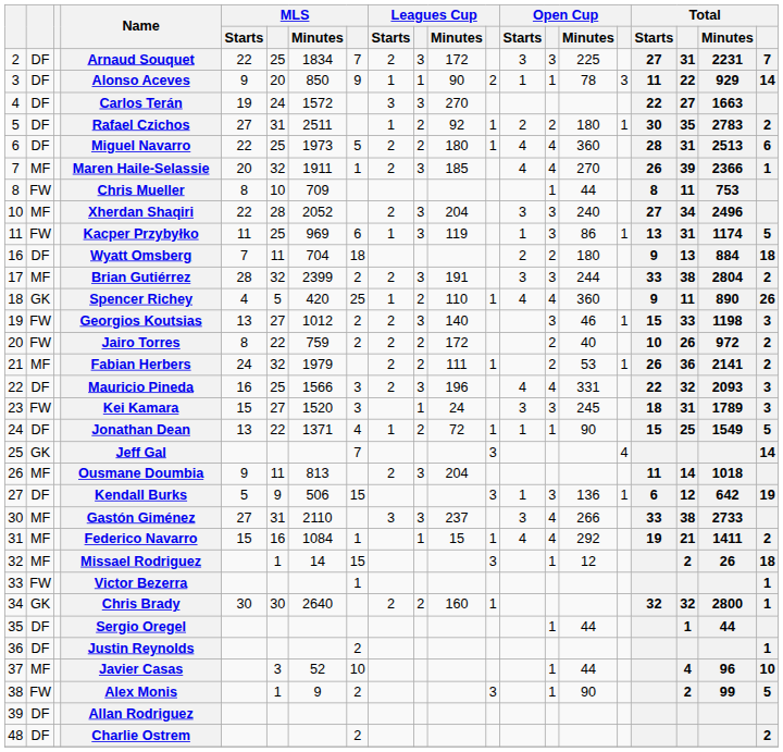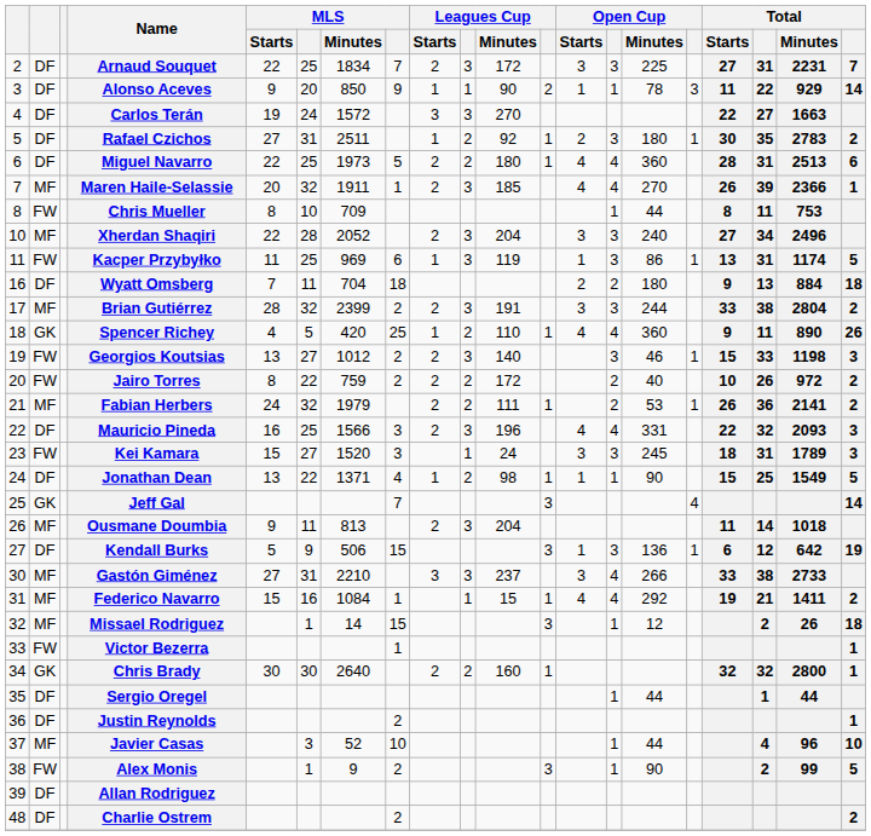 <table class="wikitable sortable" style="text-align:center">
 <tr>
 <th rowspan="2"></th>
 <th rowspan="2"></th>
 <th rowspan="2"></th>
 <th rowspan="2" style="width:180px;">Name</th>
 <th colspan="4" style="width:87px;"><a href='#'>MLS</a></th>
 <th colspan="4" style="width:87px;"><a href='#'>Leagues Cup</a></th>
 <th colspan="4" style="width:87px;"><a href='#'>Open Cup</a></th>
 <th colspan="4" style="width:87px;">Total</th>
 </tr>
 <tr>
 <th>Starts</th>
 <th></th>
 <th>Minutes</th>
 <th></th>
 <th>Starts</th>
 <th></th>
 <th>Minutes</th>
 <th></th>
 <th>Starts</th>
 <th></th>
 <th>Minutes</th>
 <th></th>
 <th>Starts</th>
 <th></th>
 <th>Minutes</th>
 <th></th>
 </tr>
 <tr>
 <td>2</td>
 <td>DF</td>
 <td></td>
 <th><a href='#'>Arnaud Souquet</a><br></th>
 <td>22</td>
 <td>25</td>
 <td>1834</td>
 <td>7<br></td>
 <td>2</td>
 <td>3</td>
 <td>172</td>
 <td><br></td>
 <td>3</td>
 <td>3</td>
 <td>225</td>
 <td><br></td>
 <th>27</th>
 <th>31</th>
 <th>2231</th>
 <th>7</th>
 </tr>
 <tr>
 <td>3</td>
 <td>DF</td>
 <td></td>
 <th><a href='#'>Alonso Aceves</a><br></th>
 <td>9</td>
 <td>20</td>
 <td>850</td>
 <td>9<br></td>
 <td>1</td>
 <td>1</td>
 <td>90</td>
 <td>2<br></td>
 <td>1</td>
 <td>1</td>
 <td>78</td>
 <td>3<br></td>
 <th>11</th>
 <th>22</th>
 <th>929</th>
 <th>14</th>
 </tr>
 <tr>
 <td>4</td>
 <td>DF</td>
 <td></td>
 <th><a href='#'>Carlos Terán</a><br></th>
 <td>19</td>
 <td>24</td>
 <td>1572</td>
 <td><br></td>
 <td>3</td>
 <td>3</td>
 <td>270</td>
 <td><br></td>
 <td></td>
 <td></td>
 <td></td>
 <td><br></td>
 <th>22</th>
 <th>27</th>
 <th>1663</th>
 <th></th>
 </tr>
 <tr>
 <td>5</td>
 <td>DF</td>
 <td></td>
 <th><a href='#'>Rafael Czichos</a><br></th>
 <td>27</td>
 <td>31</td>
 <td>2511</td>
 <td><br></td>
 <td>1</td>
 <td>2</td>
 <td>92</td>
 <td>1<br></td>
 <td>2</td>
-<td>2</td>
+<td>3</td>
 <td>180</td>
 <td>1<br></td>
 <th>30</th>
 <th>35</th>
 <th>2783</th>
 <th>2</th>
 </tr>
 <tr>
 <td>6</td>
 <td>DF</td>
 <td></td>
 <th><a href='#'>Miguel Navarro</a><br></th>
 <td>22</td>
 <td>25</td>
 <td>1973</td>
 <td>5<br></td>
 <td>2</td>
 <td>2</td>
 <td>180</td>
 <td>1<br></td>
 <td>4</td>
 <td>4</td>
 <td>360</td>
 <td><br></td>
 <th>28</th>
 <th>31</th>
 <th>2513</th>
 <th>6</th>
 </tr>
 <tr>
 <td>7</td>
 <td>MF</td>
 <td></td>
 <th><a href='#'>Maren Haile-Selassie</a><br></th>
 <td>20</td>
 <td>32</td>
 <td>1911</td>
 <td>1<br></td>
 <td>2</td>
 <td>3</td>
 <td>185</td>
 <td><br></td>
 <td>4</td>
 <td>4</td>
 <td>270</td>
 <td><br></td>
 <th>26</th>
 <th>39</th>
 <th>2366</th>
 <th>1</th>
 </tr>
 <tr>
 <td>8</td>
 <td>FW</td>
 <td></td>
 <th><a href='#'>Chris Mueller</a><br></th>
 <td>8</td>
 <td>10</td>
 <td>709</td>
 <td><br></td>
 <td></td>
 <td></td>
 <td></td>
 <td><br></td>
 <td></td>
 <td>1</td>
 <td>44</td>
 <td><br></td>
 <th>8</th>
 <th>11</th>
 <th>753</th>
 <th></th>
 </tr>
 <tr>
 <td>10</td>
 <td>MF</td>
 <td></td>
 <th><a href='#'>Xherdan Shaqiri</a><br></th>
 <td>22</td>
 <td>28</td>
 <td>2052</td>
 <td><br></td>
 <td>2</td>
 <td>3</td>
 <td>204</td>
 <td><br></td>
 <td>3</td>
 <td>3</td>
 <td>240</td>
 <td><br></td>
 <th>27</th>
 <th>34</th>
 <th>2496</th>
 <th></th>
 </tr>
 <tr>
 <td>11</td>
 <td>FW</td>
 <td></td>
 <th><a href='#'>Kacper Przybyłko</a><br></th>
 <td>11</td>
 <td>25</td>
 <td>969</td>
 <td>6<br></td>
 <td>1</td>
 <td>3</td>
 <td>119</td>
 <td><br></td>
 <td>1</td>
 <td>3</td>
 <td>86</td>
 <td>1<br></td>
 <th>13</th>
 <th>31</th>
 <th>1174</th>
 <th>5</th>
 </tr>
 <tr>
 <td>16</td>
 <td>DF</td>
 <td></td>
 <th><a href='#'>Wyatt Omsberg</a><br></th>
 <td>7</td>
 <td>11</td>
 <td>704</td>
 <td>18<br></td>
 <td></td>
 <td></td>
 <td></td>
 <td><br></td>
 <td>2</td>
 <td>2</td>
 <td>180</td>
 <td><br></td>
 <th>9</th>
 <th>13</th>
 <th>884</th>
 <th>18</th>
 </tr>
 <tr>
 <td>17</td>
 <td>MF</td>
 <td></td>
 <th><a href='#'>Brian Gutiérrez</a><br></th>
 <td>28</td>
 <td>32</td>
 <td>2399</td>
 <td>2<br></td>
 <td>2</td>
 <td>3</td>
 <td>191</td>
 <td><br></td>
 <td>3</td>
 <td>3</td>
 <td>244</td>
 <td><br></td>
 <th>33</th>
 <th>38</th>
 <th>2804</th>
 <th>2</th>
 </tr>
 <tr>
 <td>18</td>
 <td>GK</td>
 <td></td>
 <th><a href='#'>Spencer Richey</a><br></th>
 <td>4</td>
 <td>5</td>
 <td>420</td>
 <td>25<br></td>
 <td>1</td>
 <td>2</td>
 <td>110</td>
 <td>1<br></td>
 <td>4</td>
 <td>4</td>
 <td>360</td>
 <td><br></td>
 <th>9</th>
 <th>11</th>
 <th>890</th>
 <th>26</th>
 </tr>
 <tr>
 <td>19</td>
 <td>FW</td>
 <td></td>
 <th><a href='#'>Georgios Koutsias</a><br></th>
 <td>13</td>
 <td>27</td>
 <td>1012</td>
 <td>2<br></td>
 <td>2</td>
 <td>3</td>
 <td>140</td>
 <td><br></td>
 <td></td>
 <td>3</td>
 <td>46</td>
 <td>1<br></td>
 <th>15</th>
 <th>33</th>
 <th>1198</th>
 <th>3</th>
 </tr>
 <tr>
 <td>20</td>
 <td>FW</td>
 <td></td>
 <th><a href='#'>Jairo Torres</a><br></th>
 <td>8</td>
 <td>22</td>
 <td>759</td>
 <td>2<br></td>
 <td>2</td>
 <td>2</td>
 <td>172</td>
 <td><br></td>
 <td></td>
 <td>2</td>
 <td>40</td>
 <td><br></td>
 <th>10</th>
 <th>26</th>
 <th>972</th>
 <th>2</th>
 </tr>
 <tr>
 <td>21</td>
 <td>MF</td>
 <td></td>
 <th><a href='#'>Fabian Herbers</a><br></th>
 <td>24</td>
 <td>32</td>
 <td>1979</td>
 <td><br></td>
 <td>2</td>
 <td>2</td>
 <td>111</td>
 <td>1<br></td>
 <td></td>
 <td>2</td>
 <td>53</td>
 <td>1<br></td>
 <th>26</th>
 <th>36</th>
 <th>2141</th>
 <th>2</th>
 </tr>
 <tr>
 <td>22</td>
 <td>DF</td>
 <td></td>
 <th><a href='#'>Mauricio Pineda</a><br></th>
 <td>16</td>
 <td>25</td>
 <td>1566</td>
 <td>3<br></td>
 <td>2</td>
 <td>3</td>
 <td>196</td>
 <td><br></td>
 <td>4</td>
 <td>4</td>
 <td>331</td>
 <td><br></td>
 <th>22</th>
 <th>32</th>
 <th>2093</th>
 <th>3</th>
 </tr>
 <tr>
 <td>23</td>
 <td>FW</td>
 <td></td>
 <th><a href='#'>Kei Kamara</a><br></th>
 <td>15</td>
 <td>27</td>
 <td>1520</td>
 <td>3<br></td>
 <td></td>
 <td>1</td>
 <td>24</td>
 <td><br></td>
 <td>3</td>
 <td>3</td>
 <td>245</td>
 <td><br></td>
 <th>18</th>
 <th>31</th>
 <th>1789</th>
 <th>3</th>
 </tr>
 <tr>
 <td>24</td>
 <td>DF</td>
 <td></td>
 <th><a href='#'>Jonathan Dean</a><br></th>
 <td>13</td>
 <td>22</td>
 <td>1371</td>
 <td>4<br></td>
 <td>1</td>
 <td>2</td>
-<td>72</td>
+<td>98</td>
 <td>1<br></td>
 <td>1</td>
 <td>1</td>
 <td>90</td>
 <td><br></td>
 <th>15</th>
 <th>25</th>
 <th>1549</th>
 <th>5</th>
 </tr>
 <tr>
 <td>25</td>
 <td>GK</td>
 <td></td>
 <th><a href='#'>Jeff Gal</a><br></th>
 <td></td>
 <td></td>
 <td></td>
 <td>7<br></td>
 <td></td>
 <td></td>
 <td></td>
 <td>3<br></td>
 <td></td>
 <td></td>
 <td></td>
 <td>4<br></td>
 <th></th>
 <th></th>
 <th></th>
 <th>14</th>
 </tr>
 <tr>
 <td>26</td>
 <td>MF</td>
 <td></td>
 <th><a href='#'>Ousmane Doumbia</a><br></th>
 <td>9</td>
 <td>11</td>
 <td>813</td>
 <td><br></td>
 <td>2</td>
 <td>3</td>
 <td>204</td>
 <td><br></td>
 <td></td>
 <td></td>
 <td></td>
 <td><br></td>
 <th>11</th>
 <th>14</th>
 <th>1018</th>
 <th></th>
 </tr>
 <tr>
 <td>27</td>
 <td>DF</td>
 <td></td>
 <th><a href='#'>Kendall Burks</a><br></th>
 <td>5</td>
 <td>9</td>
 <td>506</td>
 <td>15<br></td>
 <td></td>
 <td></td>
 <td></td>
 <td>3<br></td>
 <td>1</td>
 <td>3</td>
 <td>136</td>
 <td>1<br></td>
 <th>6</th>
 <th>12</th>
 <th>642</th>
 <th>19</th>
 </tr>
 <tr>
 <td>30</td>
 <td>MF</td>
 <td></td>
 <th><a href='#'>Gastón Giménez</a><br></th>
 <td>27</td>
 <td>31</td>
-<td>2110</td>
+<td>2210</td>
 <td><br></td>
 <td>3</td>
 <td>3</td>
 <td>237</td>
 <td><br></td>
 <td>3</td>
 <td>4</td>
 <td>266</td>
 <td><br></td>
 <th>33</th>
 <th>38</th>
 <th>2733</th>
 <th></th>
 </tr>
 <tr>
 <td>31</td>
 <td>MF</td>
 <td></td>
 <th><a href='#'>Federico Navarro</a><br></th>
 <td>15</td>
 <td>16</td>
 <td>1084</td>
 <td>1<br></td>
 <td></td>
 <td>1</td>
 <td>15</td>
 <td>1<br></td>
 <td>4</td>
 <td>4</td>
 <td>292</td>
 <td><br></td>
 <th>19</th>
 <th>21</th>
 <th>1411</th>
 <th>2</th>
 </tr>
 <tr>
 <td>32</td>
 <td>MF</td>
 <td></td>
 <th><a href='#'>Missael Rodriguez</a><br></th>
 <td></td>
 <td>1</td>
 <td>14</td>
 <td>15<br></td>
 <td></td>
 <td></td>
 <td></td>
 <td>3<br></td>
 <td></td>
 <td>1</td>
 <td>12</td>
 <td><br></td>
 <th></th>
 <th>2</th>
 <th>26</th>
 <th>18</th>
 </tr>
 <tr>
 <td>33</td>
 <td>FW</td>
 <td></td>
 <th><a href='#'>Victor Bezerra</a><br></th>
 <td></td>
 <td></td>
 <td></td>
 <td>1<br></td>
 <td></td>
 <td></td>
 <td></td>
 <td><br></td>
 <td></td>
 <td></td>
 <td></td>
 <td><br></td>
 <th></th>
 <th></th>
 <th></th>
 <th>1</th>
 </tr>
 <tr>
 <td>34</td>
 <td>GK</td>
 <td></td>
 <th><a href='#'>Chris Brady</a><br></th>
 <td>30</td>
 <td>30</td>
 <td>2640</td>
 <td><br></td>
 <td>2</td>
 <td>2</td>
 <td>160</td>
 <td>1<br></td>
 <td></td>
 <td></td>
 <td></td>
 <td><br></td>
 <th>32</th>
 <th>32</th>
 <th>2800</th>
 <th>1</th>
 </tr>
 <tr>
 <td>35</td>
 <td>DF</td>
 <td></td>
 <th><a href='#'>Sergio Oregel</a><br></th>
 <td></td>
 <td></td>
 <td></td>
 <td><br></td>
 <td></td>
 <td></td>
 <td></td>
 <td><br></td>
 <td></td>
 <td>1</td>
 <td>44</td>
 <td><br></td>
 <th></th>
 <th>1</th>
 <th>44</th>
 <th></th>
 </tr>
 <tr>
 <td>36</td>
 <td>DF</td>
 <td></td>
 <th><a href='#'>Justin Reynolds</a><br></th>
 <td></td>
 <td></td>
 <td></td>
 <td>2<br></td>
 <td></td>
 <td></td>
 <td></td>
 <td><br></td>
 <td></td>
 <td></td>
 <td></td>
 <td><br></td>
 <th></th>
 <th></th>
 <th></th>
 <th>1</th>
 </tr>
 <tr>
 <td>37</td>
 <td>MF</td>
 <td></td>
 <th><a href='#'>Javier Casas</a><br></th>
 <td></td>
 <td>3</td>
 <td>52</td>
 <td>10<br></td>
 <td></td>
 <td></td>
 <td></td>
 <td><br></td>
 <td></td>
 <td>1</td>
 <td>44</td>
 <td><br></td>
 <th></th>
 <th>4</th>
 <th>96</th>
 <th>10</th>
 </tr>
 <tr>
 <td>38</td>
 <td>FW</td>
 <td></td>
 <th><a href='#'>Alex Monis</a><br></th>
 <td></td>
 <td>1</td>
 <td>9</td>
 <td>2<br></td>
 <td></td>
 <td></td>
 <td></td>
 <td>3<br></td>
 <td></td>
 <td>1</td>
 <td>90</td>
 <td><br></td>
 <th></th>
 <th>2</th>
 <th>99</th>
 <th>5</th>
 </tr>
 <tr>
 <td>39</td>
 <td>DF</td>
 <td></td>
 <th><a href='#'>Allan Rodriguez</a><br></th>
 <td></td>
 <td></td>
 <td></td>
 <td><br></td>
 <td></td>
 <td></td>
 <td></td>
 <td><br></td>
 <td></td>
 <td></td>
 <td></td>
 <td><br></td>
 <th></th>
 <th></th>
 <th></th>
 <th></th>
 </tr>
 <tr>
 <td>48</td>
 <td>DF</td>
 <td></td>
 <th><a href='#'>Charlie Ostrem</a><br></th>
 <td></td>
 <td></td>
 <td></td>
 <td>2<br></td>
 <td></td>
 <td></td>
 <td></td>
 <td><br></td>
 <td></td>
 <td></td>
 <td></td>
 <td><br></td>
 <th></th>
 <th></th>
 <th></th>
 <th>2</th>
 </tr>
 <tr>
 </tr>
 </table>
